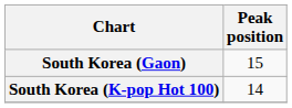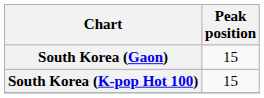 <table class="wikitable plainrowheaders">
 <tr>
 <th>Chart</th>
 <th>Peak<br>position</th>
 </tr>
 <tr>
 <th scope="row">South Korea (<a href='#'>Gaon</a>)</th>
 <td align="center">15</td>
 </tr>
 <tr>
 <th scope="row">South Korea (<a href='#'>K-pop Hot 100</a>)</th>
-<td align="center">14</td>
+<td align="center">15</td>
 </tr>
 <tr>
 </tr>
 </table>
